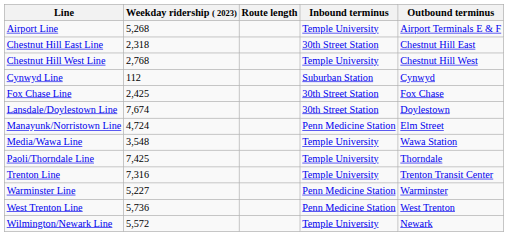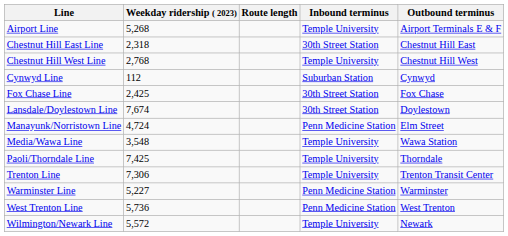 <table class="wikitable sortable">
 <tr>
 <th scope=col>Line</th>
 <th scope=col>Weekday ridership <small>( 2023)</small></th>
 <th scope=col>Route length</th>
 <th scope=col>Inbound terminus</th>
 <th scope=col>Outbound terminus</th>
 </tr>
 <tr>
 <td scope=row> <a href='#'>Airport Line</a></td>
 <td>5,268</td>
 <td></td>
 <td><a href='#'>Temple University</a></td>
 <td><a href='#'>Airport Terminals E & F</a></td>
 </tr>
 <tr>
 <td scope=row> <a href='#'>Chestnut Hill East Line</a></td>
 <td>2,318</td>
 <td></td>
 <td><a href='#'>30th Street Station</a></td>
 <td><a href='#'>Chestnut Hill East</a></td>
 </tr>
 <tr>
 <td scope=row> <a href='#'>Chestnut Hill West Line</a></td>
 <td>2,768</td>
 <td></td>
 <td><a href='#'>Temple University</a></td>
 <td><a href='#'>Chestnut Hill West</a></td>
 </tr>
 <tr>
 <td scope=row> <a href='#'>Cynwyd Line</a></td>
 <td>112</td>
 <td></td>
 <td><a href='#'>Suburban Station</a></td>
 <td><a href='#'>Cynwyd</a></td>
 </tr>
 <tr>
 <td scope=row> <a href='#'>Fox Chase Line</a></td>
 <td>2,425</td>
 <td></td>
 <td><a href='#'>30th Street Station</a></td>
 <td><a href='#'>Fox Chase</a></td>
 </tr>
 <tr>
 <td scope=row> <a href='#'>Lansdale/Doylestown Line</a></td>
 <td>7,674</td>
 <td></td>
 <td><a href='#'>30th Street Station</a></td>
 <td><a href='#'>Doylestown</a></td>
 </tr>
 <tr>
 <td scope=row> <a href='#'>Manayunk/Norristown Line</a></td>
 <td>4,724</td>
 <td></td>
 <td><a href='#'>Penn Medicine Station</a></td>
 <td><a href='#'>Elm Street</a></td>
 </tr>
 <tr>
 <td scope=row> <a href='#'>Media/Wawa Line</a></td>
 <td>3,548</td>
 <td></td>
 <td><a href='#'>Temple University</a></td>
 <td><a href='#'>Wawa Station</a></td>
 </tr>
 <tr>
 <td scope=row> <a href='#'>Paoli/Thorndale Line</a></td>
 <td>7,425</td>
 <td></td>
 <td><a href='#'>Temple University</a></td>
 <td><a href='#'>Thorndale</a></td>
 </tr>
 <tr>
 <td scope=row> <a href='#'>Trenton Line</a></td>
-<td>7,316</td>
+<td>7,306</td>
 <td></td>
 <td><a href='#'>Temple University</a></td>
 <td><a href='#'>Trenton Transit Center</a></td>
 </tr>
 <tr>
 <td scope=row> <a href='#'>Warminster Line</a></td>
 <td>5,227</td>
 <td></td>
 <td><a href='#'>Penn Medicine Station</a></td>
 <td><a href='#'>Warminster</a></td>
 </tr>
 <tr>
 <td scope=row> <a href='#'>West Trenton Line</a></td>
 <td>5,736</td>
 <td></td>
 <td><a href='#'>Penn Medicine Station</a></td>
 <td><a href='#'>West Trenton</a></td>
 </tr>
 <tr>
 <td scope=row> <a href='#'>Wilmington/Newark Line</a></td>
 <td>5,572</td>
 <td></td>
 <td><a href='#'>Temple University</a></td>
 <td><a href='#'>Newark</a></td>
 </tr>
 </table>
